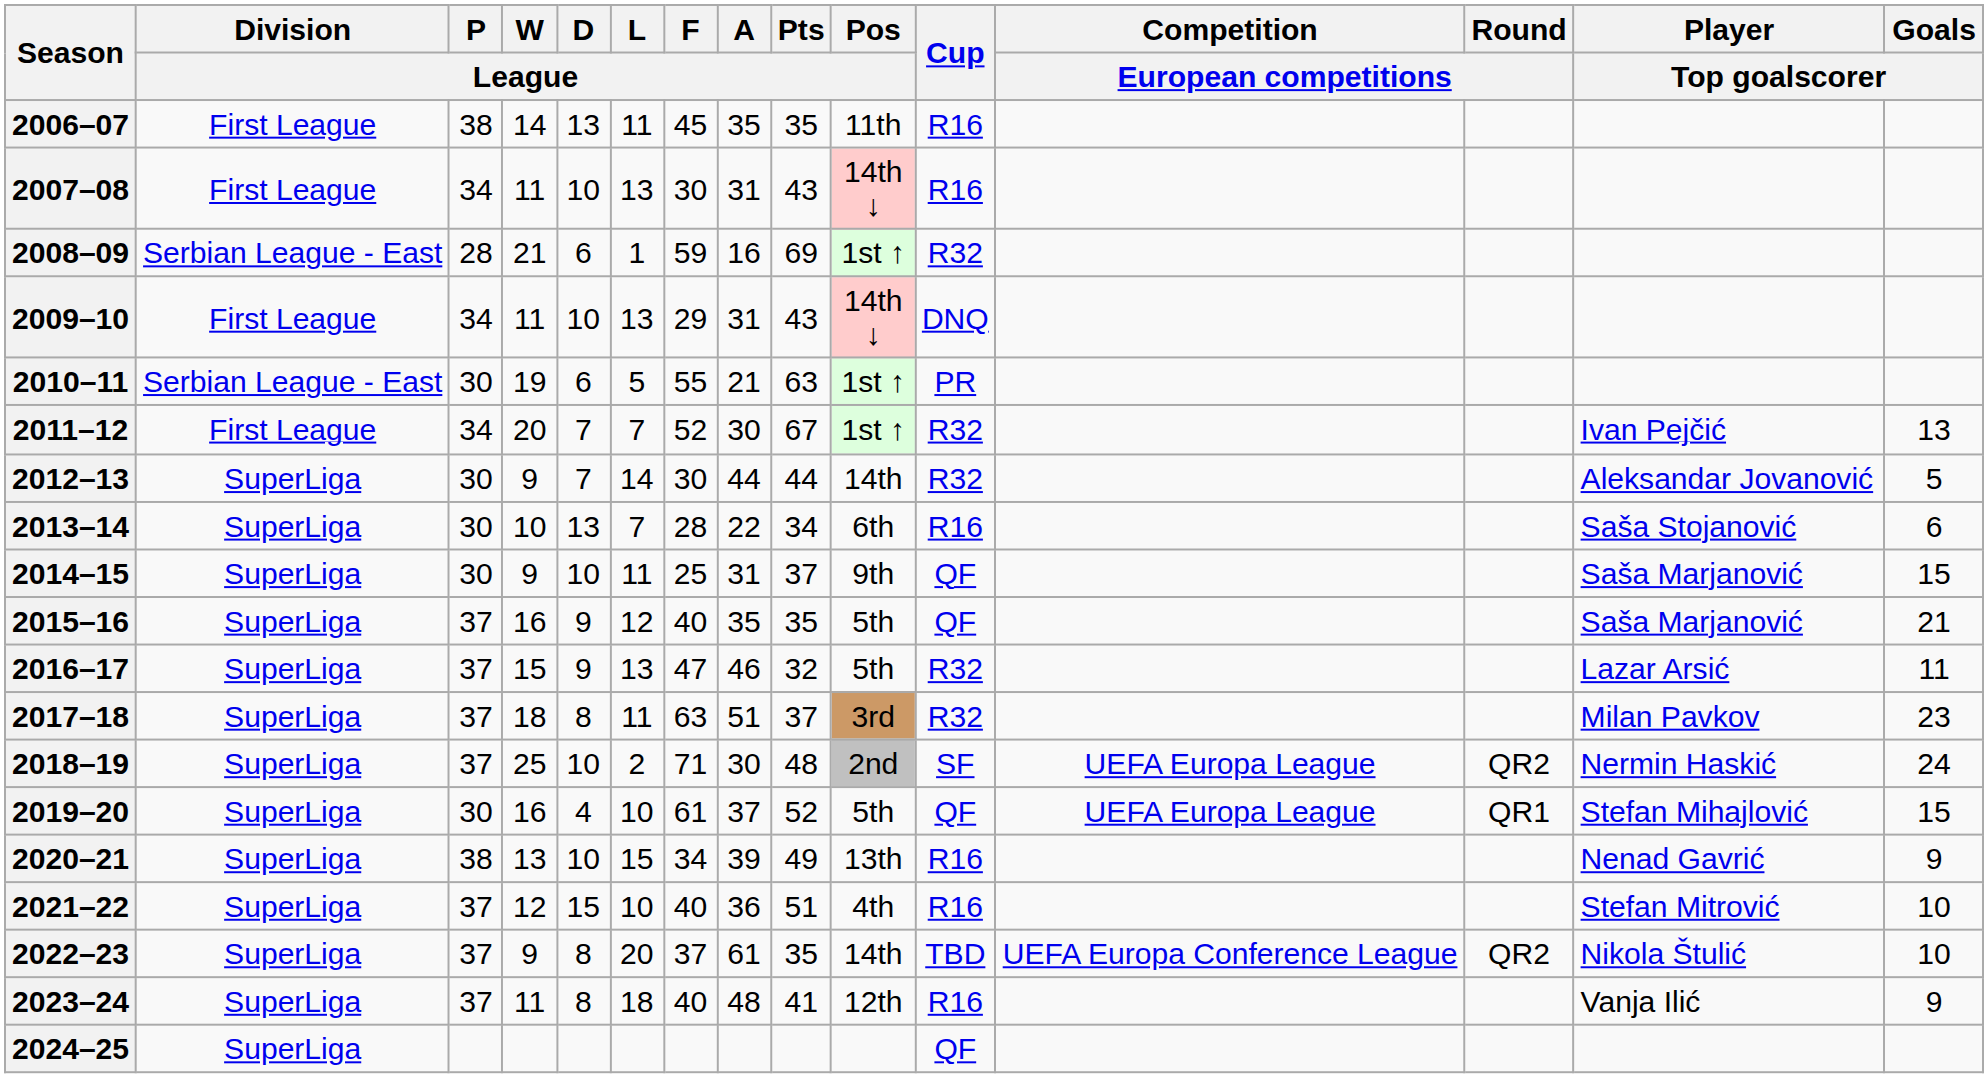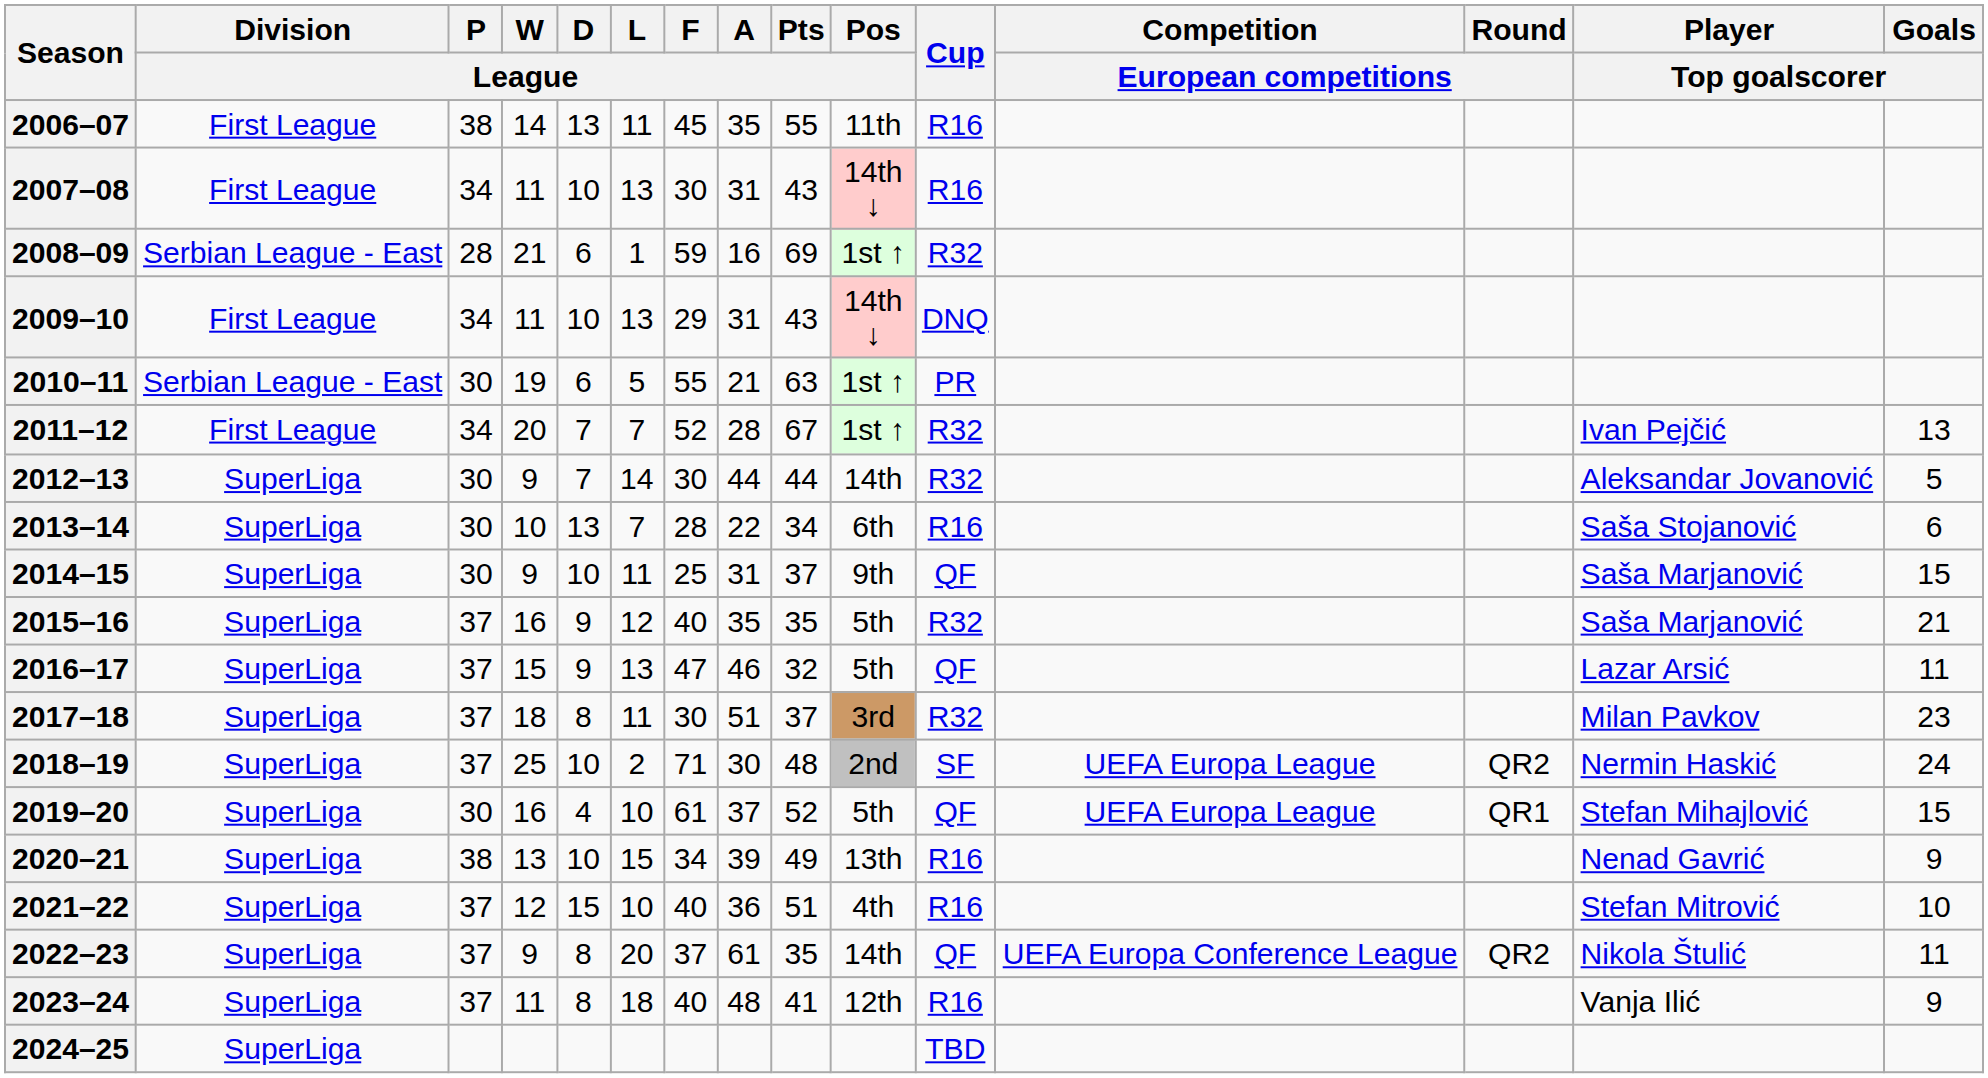 <table class="wikitable sortable" style="font-size:95%; text-align: center;">
 <tr>
 <th rowspan=2>Season</th>
 <th>Division</th>
 <th width="20">P</th>
 <th width="20">W</th>
 <th width="20">D</th>
 <th width="20">L</th>
 <th width="20">F</th>
 <th width="20">A</th>
 <th width="20">Pts</th>
 <th width="35">Pos</th>
 <th rowspan=2 width="30"><a href='#'>Cup</a></th>
 <th>Competition</th>
 <th>Round</th>
 <th>Player</th>
 <th>Goals</th>
 </tr>
 <tr>
 <th class="unsortable" colspan=9>League</th>
 <th colspan=2 width="160"><a href='#'>European competitions</a></th>
 <th colspan=2 width="200">Top goalscorer</th>
 </tr>
 <tr>
 <th>2006–07</th>
 <td><a href='#'>First League</a></td>
 <td>38</td>
 <td>14</td>
 <td>13</td>
 <td>11</td>
 <td>45</td>
 <td>35</td>
-<td>35</td>
+<td>55</td>
 <td>11th</td>
 <td><a href='#'>R16</a></td>
 <td></td>
 <td></td>
 <td align="left"></td>
 <td></td>
 </tr>
 <tr>
 <th>2007–08</th>
 <td><a href='#'>First League</a></td>
 <td>34</td>
 <td>11</td>
 <td>10</td>
 <td>13</td>
 <td>30</td>
 <td>31</td>
 <td>43</td>
 <td bgcolor="#ffcccc">14th ↓</td>
 <td><a href='#'>R16</a></td>
 <td></td>
 <td></td>
 <td align="left"></td>
 <td></td>
 </tr>
 <tr>
 <th>2008–09</th>
 <td><a href='#'>Serbian League - East</a></td>
 <td>28</td>
 <td>21</td>
 <td>6</td>
 <td>1</td>
 <td>59</td>
 <td>16</td>
 <td>69</td>
 <td bgcolor="#DDFFDD">1st ↑</td>
 <td><a href='#'>R32</a></td>
 <td></td>
 <td></td>
 <td align="left"></td>
 <td></td>
 </tr>
 <tr>
 <th>2009–10</th>
 <td><a href='#'>First League</a></td>
 <td>34</td>
 <td>11</td>
 <td>10</td>
 <td>13</td>
 <td>29</td>
 <td>31</td>
 <td>43</td>
 <td bgcolor="#ffcccc">14th ↓</td>
 <td><a href='#'>DNQ</a></td>
 <td></td>
 <td></td>
 <td align="left"></td>
 <td></td>
 </tr>
 <tr>
 <th>2010–11</th>
 <td><a href='#'>Serbian League - East</a></td>
 <td>30</td>
 <td>19</td>
 <td>6</td>
 <td>5</td>
 <td>55</td>
 <td>21</td>
 <td>63</td>
 <td bgcolor="#DDFFDD">1st ↑</td>
 <td><a href='#'>PR</a></td>
 <td></td>
 <td></td>
 <td align="left"></td>
 <td></td>
 </tr>
 <tr>
 <th>2011–12</th>
 <td><a href='#'>First League</a></td>
 <td>34</td>
 <td>20</td>
 <td>7</td>
 <td>7</td>
 <td>52</td>
-<td>30</td>
+<td>28</td>
 <td>67</td>
 <td bgcolor="#DDFFDD">1st ↑</td>
 <td><a href='#'>R32</a></td>
 <td></td>
 <td></td>
 <td align="left"> <a href='#'>Ivan Pejčić</a></td>
 <td>13</td>
 </tr>
 <tr>
 <th>2012–13</th>
 <td><a href='#'>SuperLiga</a></td>
 <td>30</td>
 <td>9</td>
 <td>7</td>
 <td>14</td>
 <td>30</td>
 <td>44</td>
 <td>44</td>
 <td>14th</td>
 <td><a href='#'>R32</a></td>
 <td></td>
 <td></td>
 <td align="left"> <a href='#'>Aleksandar Jovanović</a></td>
 <td>5</td>
 </tr>
 <tr>
 <th>2013–14</th>
 <td><a href='#'>SuperLiga</a></td>
 <td>30</td>
 <td>10</td>
 <td>13</td>
 <td>7</td>
 <td>28</td>
 <td>22</td>
 <td>34</td>
 <td>6th</td>
 <td><a href='#'>R16</a></td>
 <td></td>
 <td></td>
 <td align="left"> <a href='#'>Saša Stojanović</a></td>
 <td>6</td>
 </tr>
 <tr>
 <th>2014–15</th>
 <td><a href='#'>SuperLiga</a></td>
 <td>30</td>
 <td>9</td>
 <td>10</td>
 <td>11</td>
 <td>25</td>
 <td>31</td>
 <td>37</td>
 <td>9th</td>
 <td><a href='#'>QF</a></td>
 <td></td>
 <td></td>
 <td align="left"> <a href='#'>Saša Marjanović</a></td>
 <td>15</td>
 </tr>
 <tr>
 <th>2015–16</th>
 <td><a href='#'>SuperLiga</a></td>
 <td>37</td>
 <td>16</td>
 <td>9</td>
 <td>12</td>
 <td>40</td>
 <td>35</td>
 <td>35</td>
 <td>5th</td>
-<td><a href='#'>QF</a></td>
+<td><a href='#'>R32</a></td>
 <td></td>
 <td></td>
 <td align="left"> <a href='#'>Saša Marjanović</a></td>
 <td>21</td>
 </tr>
 <tr>
 <th>2016–17</th>
 <td><a href='#'>SuperLiga</a></td>
 <td>37</td>
 <td>15</td>
 <td>9</td>
 <td>13</td>
 <td>47</td>
 <td>46</td>
 <td>32</td>
 <td>5th</td>
-<td><a href='#'>R32</a></td>
+<td><a href='#'>QF</a></td>
 <td></td>
 <td></td>
 <td align="left"> <a href='#'>Lazar Arsić</a></td>
 <td>11</td>
 </tr>
 <tr>
 <th>2017–18</th>
 <td><a href='#'>SuperLiga</a></td>
 <td>37</td>
 <td>18</td>
 <td>8</td>
 <td>11</td>
-<td>63</td>
+<td>30</td>
 <td>51</td>
 <td>37</td>
 <td style="background-color: #cc9966;">3rd</td>
 <td><a href='#'>R32</a></td>
 <td></td>
 <td></td>
 <td align="left"> <a href='#'>Milan Pavkov</a></td>
 <td>23</td>
 </tr>
 <tr>
 <th>2018–19</th>
 <td><a href='#'>SuperLiga</a></td>
 <td>37</td>
 <td>25</td>
 <td>10</td>
 <td>2</td>
 <td>71</td>
 <td>30</td>
 <td>48</td>
 <td style="background-color: silver;">2nd</td>
 <td><a href='#'>SF</a></td>
 <td><a href='#'>UEFA Europa League</a></td>
 <td>QR2</td>
 <td align="left"> <a href='#'>Nermin Haskić</a></td>
 <td>24</td>
 </tr>
 <tr>
 <th>2019–20</th>
 <td><a href='#'>SuperLiga</a></td>
 <td>30</td>
 <td>16</td>
 <td>4</td>
 <td>10</td>
 <td>61</td>
 <td>37</td>
 <td>52</td>
 <td>5th</td>
 <td><a href='#'>QF</a></td>
 <td><a href='#'>UEFA Europa League</a></td>
 <td>QR1</td>
 <td align="left"> <a href='#'>Stefan Mihajlović</a></td>
 <td>15</td>
 </tr>
 <tr>
 <th>2020–21</th>
 <td><a href='#'>SuperLiga</a></td>
 <td>38</td>
 <td>13</td>
 <td>10</td>
 <td>15</td>
 <td>34</td>
 <td>39</td>
 <td>49</td>
 <td>13th</td>
 <td><a href='#'>R16</a></td>
 <td></td>
 <td></td>
 <td align="left"> <a href='#'>Nenad Gavrić</a></td>
 <td>9</td>
 </tr>
 <tr>
 <th>2021–22</th>
 <td><a href='#'>SuperLiga</a></td>
 <td>37</td>
 <td>12</td>
 <td>15</td>
 <td>10</td>
 <td>40</td>
 <td>36</td>
 <td>51</td>
 <td>4th</td>
 <td><a href='#'>R16</a></td>
 <td></td>
 <td></td>
 <td align="left"> <a href='#'>Stefan Mitrović</a></td>
 <td>10</td>
 </tr>
 <tr>
 <th>2022–23</th>
 <td><a href='#'>SuperLiga</a></td>
 <td>37</td>
 <td>9</td>
 <td>8</td>
 <td>20</td>
 <td>37</td>
 <td>61</td>
 <td>35</td>
 <td>14th</td>
-<td><a href='#'>TBD</a></td>
+<td><a href='#'>QF</a></td>
 <td><a href='#'>UEFA Europa Conference League</a></td>
 <td>QR2</td>
 <td align="left"> <a href='#'>Nikola Štulić</a></td>
-<td>10</td>
+<td>11</td>
 </tr>
 <tr>
 <th>2023–24</th>
 <td><a href='#'>SuperLiga</a></td>
 <td>37</td>
 <td>11</td>
 <td>8</td>
 <td>18</td>
 <td>40</td>
 <td>48</td>
 <td>41</td>
 <td>12th</td>
 <td><a href='#'>R16</a></td>
 <td></td>
 <td></td>
 <td align="left"> Vanja Ilić</td>
 <td>9</td>
 </tr>
 <tr>
 <th>2024–25</th>
 <td><a href='#'>SuperLiga</a></td>
 <td></td>
 <td></td>
 <td></td>
 <td></td>
 <td></td>
 <td></td>
 <td></td>
 <td></td>
-<td><a href='#'>QF</a></td>
+<td><a href='#'>TBD</a></td>
 <td></td>
 <td></td>
 <td></td>
 </tr>
 </table>
